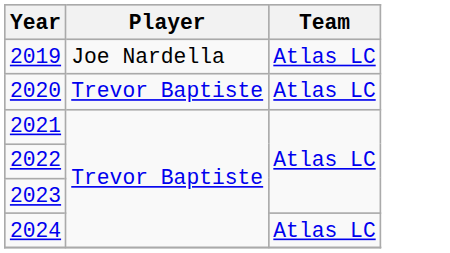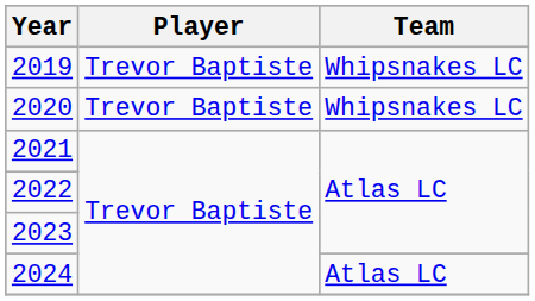 <table class="wikitable">
 <tr>
 <th>Year</th>
 <th>Player</th>
 <th>Team</th>
 </tr>
 <tr>
 <td><a href='#'>2019</a></td>
-<td>Joe Nardella</td>
-<td><a href='#'>Atlas LC</a></td>
+<td><a href='#'>Trevor Baptiste</a></td>
+<td><a href='#'>Whipsnakes LC</a></td>
 </tr>
 <tr>
 <td><a href='#'>2020</a></td>
 <td><a href='#'>Trevor Baptiste</a></td>
-<td><a href='#'>Atlas LC</a></td>
+<td><a href='#'>Whipsnakes LC</a></td>
 </tr>
 <tr>
 <td><a href='#'>2021</a></td>
 <td rowspan="4"><a href='#'>Trevor Baptiste</a></td>
 <td rowspan="3"><a href='#'>Atlas LC</a></td>
 </tr>
 <tr>
 <td><a href='#'>2022</a></td>
 </tr>
 <tr>
 <td><a href='#'>2023</a></td>
 </tr>
 <tr>
 <td><a href='#'>2024</a></td>
 <td><a href='#'>Atlas LC</a></td>
 </tr>
 <tr>
 </tr>
 </table>
